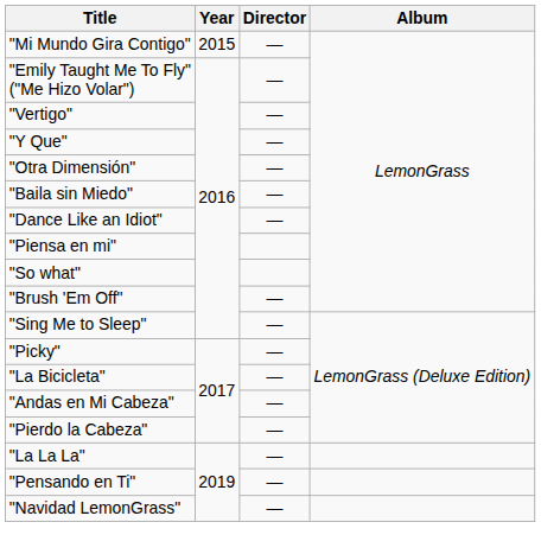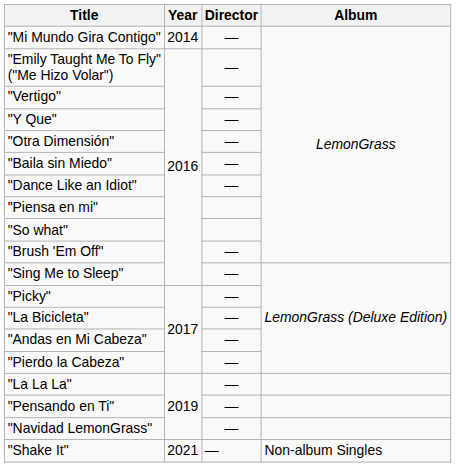 <table class="wikitable">
 <tr>
 <th>Title</th>
 <th>Year</th>
 <th>Director</th>
 <th>Album</th>
 </tr>
 <tr>
 <td>"Mi Mundo Gira Contigo"</td>
-<td>2015</td>
+<td>2014</td>
 <td style="text-align: center;">—</td>
 <td rowspan="10" style="text-align: center;"><em>LemonGrass</em></td>
 </tr>
 <tr>
 <td>"Emily Taught Me To Fly"<br>("Me Hizo Volar")</td>
 <td rowspan="10">2016</td>
 <td style="text-align: center;">—</td>
 </tr>
 <tr>
 <td>"Vertigo"</td>
 <td style="text-align: center;">—</td>
 </tr>
 <tr>
 <td>"Y Que"</td>
 <td style="text-align: center;">—</td>
 </tr>
 <tr>
 <td>"Otra Dimensión"</td>
 <td style="text-align: center;">—</td>
 </tr>
 <tr>
 <td>"Baila sin Miedo"</td>
 <td style="text-align: center;">—</td>
 </tr>
 <tr>
 <td>"Dance Like an Idiot"</td>
 <td style="text-align: center;">—</td>
 </tr>
 <tr>
 <td>"Piensa en mi"</td>
 <td></td>
 </tr>
 <tr>
 <td>"So what"</td>
 <td></td>
 </tr>
 <tr>
 <td>"Brush 'Em Off"</td>
 <td style="text-align: center;">—</td>
 </tr>
 <tr>
 <td>"Sing Me to Sleep"</td>
 <td style="text-align: center;">—</td>
 <td rowspan="5"><em>LemonGrass (Deluxe Edition)</em></td>
 </tr>
 <tr>
 <td>"Picky"</td>
 <td rowspan="4">2017</td>
 <td style="text-align: center;">—</td>
 </tr>
 <tr>
 <td>"La Bicicleta"</td>
 <td style="text-align: center;">—</td>
 </tr>
 <tr>
 <td>"Andas en Mi Cabeza"</td>
 <td style="text-align: center;">—</td>
 </tr>
 <tr>
 <td>"Pierdo la Cabeza"</td>
 <td style="text-align: center;">—</td>
 </tr>
 <tr>
 <td>"La La La"</td>
 <td rowspan="3">2019</td>
 <td style="text-align: center;">—</td>
 <td></td>
 </tr>
 <tr>
 <td>"Pensando en Ti"</td>
 <td style="text-align: center;">—</td>
 <td></td>
 </tr>
 <tr>
 <td>"Navidad LemonGrass"</td>
 <td style="text-align: center;">—</td>
 <td></td>
 </tr>
+<tr>
+<td>"Shake It"</td>
+<td>2021</td>
+<td>—</td>
+<td>Non-album Singles</td>
+</tr>
 </table>
